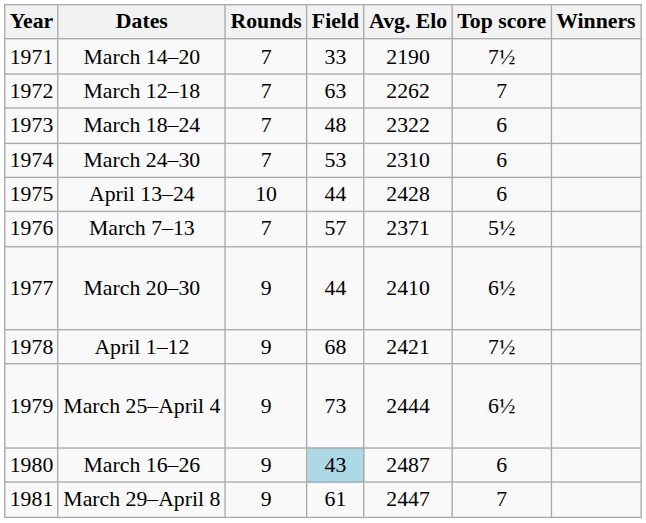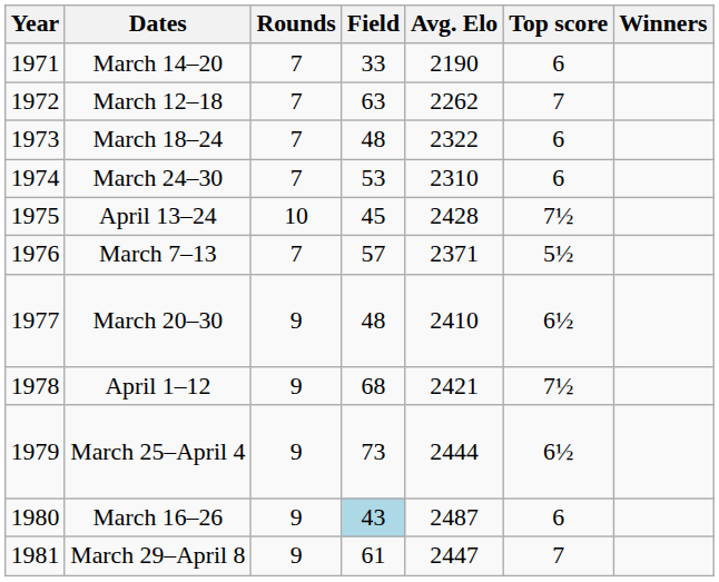 <table class="wikitable" style="text-align:center; margin:1em auto 1em 4em;">
 <tr>
 <th>Year</th>
 <th>Dates</th>
 <th>Rounds</th>
 <th>Field</th>
 <th>Avg. Elo</th>
 <th>Top score</th>
 <th>Winners</th>
 </tr>
 <tr>
 <td>1971</td>
 <td>March 14–20</td>
 <td>7</td>
 <td>33</td>
 <td>2190</td>
-<td>7½</td>
+<td>6</td>
 <td align=left></td>
 </tr>
 <tr>
 <td>1972</td>
 <td>March 12–18</td>
 <td>7</td>
 <td>63</td>
 <td>2262</td>
 <td>7</td>
 <td align=left></td>
 </tr>
 <tr>
 <td>1973</td>
 <td>March 18–24</td>
 <td>7</td>
 <td>48</td>
 <td>2322</td>
 <td>6</td>
 <td align=left></td>
 </tr>
 <tr>
 <td>1974</td>
 <td>March 24–30</td>
 <td>7</td>
 <td>53</td>
 <td>2310</td>
 <td>6</td>
 <td align=left></td>
 </tr>
 <tr>
 <td>1975</td>
 <td>April 13–24</td>
 <td>10</td>
-<td>44</td>
+<td>45</td>
 <td>2428</td>
-<td>6</td>
+<td>7½</td>
 <td align=left></td>
 </tr>
 <tr>
 <td>1976</td>
 <td>March 7–13</td>
 <td>7</td>
 <td>57</td>
 <td>2371</td>
 <td>5½</td>
 <td align=left></td>
 </tr>
 <tr>
 <td>1977</td>
 <td>March 20–30</td>
 <td>9</td>
-<td>44</td>
+<td>48</td>
 <td>2410</td>
 <td>6½</td>
 <td align=left><br><br><br></td>
 </tr>
 <tr>
 <td>1978</td>
 <td>April 1–12</td>
 <td>9</td>
 <td>68</td>
 <td>2421</td>
 <td>7½</td>
 <td align=left></td>
 </tr>
 <tr>
 <td>1979</td>
 <td>March 25–April 4</td>
 <td>9</td>
 <td>73</td>
 <td>2444</td>
 <td>6½</td>
 <td align=left><br><br><br></td>
 </tr>
 <tr>
 <td>1980</td>
 <td>March 16–26</td>
 <td>9</td>
 <td style="background: lightblue;">43</td>
 <td>2487</td>
 <td>6</td>
 <td align=left></td>
 </tr>
 <tr>
 <td>1981</td>
 <td>March 29–April 8</td>
 <td>9</td>
 <td>61</td>
 <td>2447</td>
 <td>7</td>
 <td align=left></td>
 </tr>
 </table>
